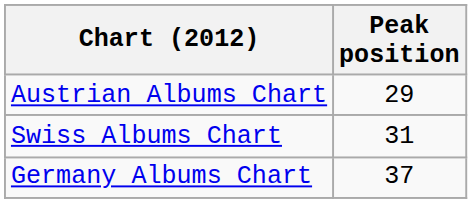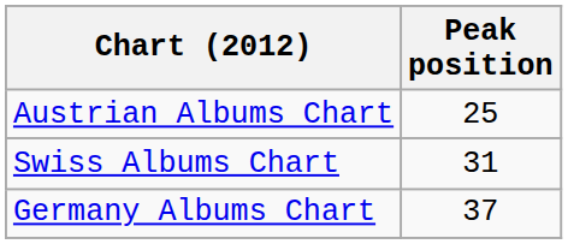 <table class="wikitable sortable">
 <tr>
 <th scope="col">Chart (2012)</th>
 <th scope="col">Peak<br>position</th>
 </tr>
 <tr>
 <td><a href='#'>Austrian Albums Chart</a></td>
-<td style="text-align:center;">29</td>
+<td style="text-align:center;">25</td>
 </tr>
 <tr>
 <td><a href='#'>Swiss Albums Chart</a></td>
 <td style="text-align:center;">31</td>
 </tr>
 <tr>
 <td><a href='#'>Germany Albums Chart</a></td>
 <td style="text-align:center;">37</td>
 </tr>
 </table>
